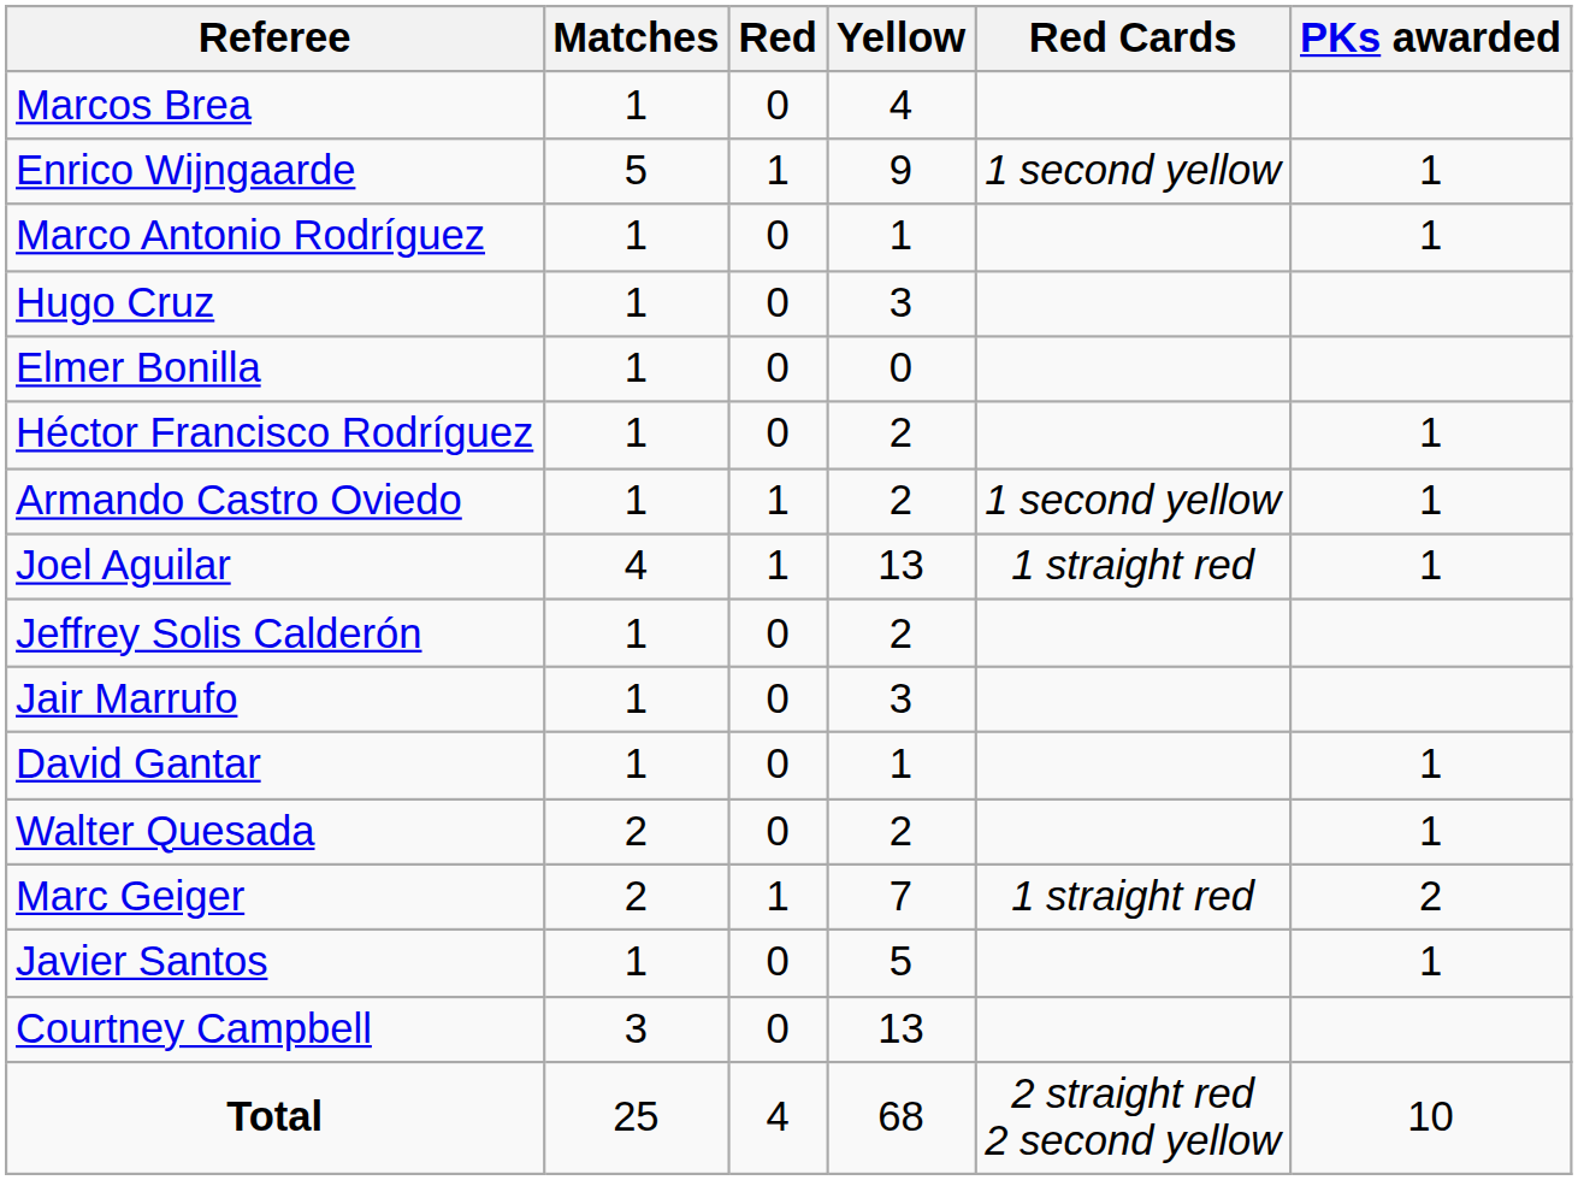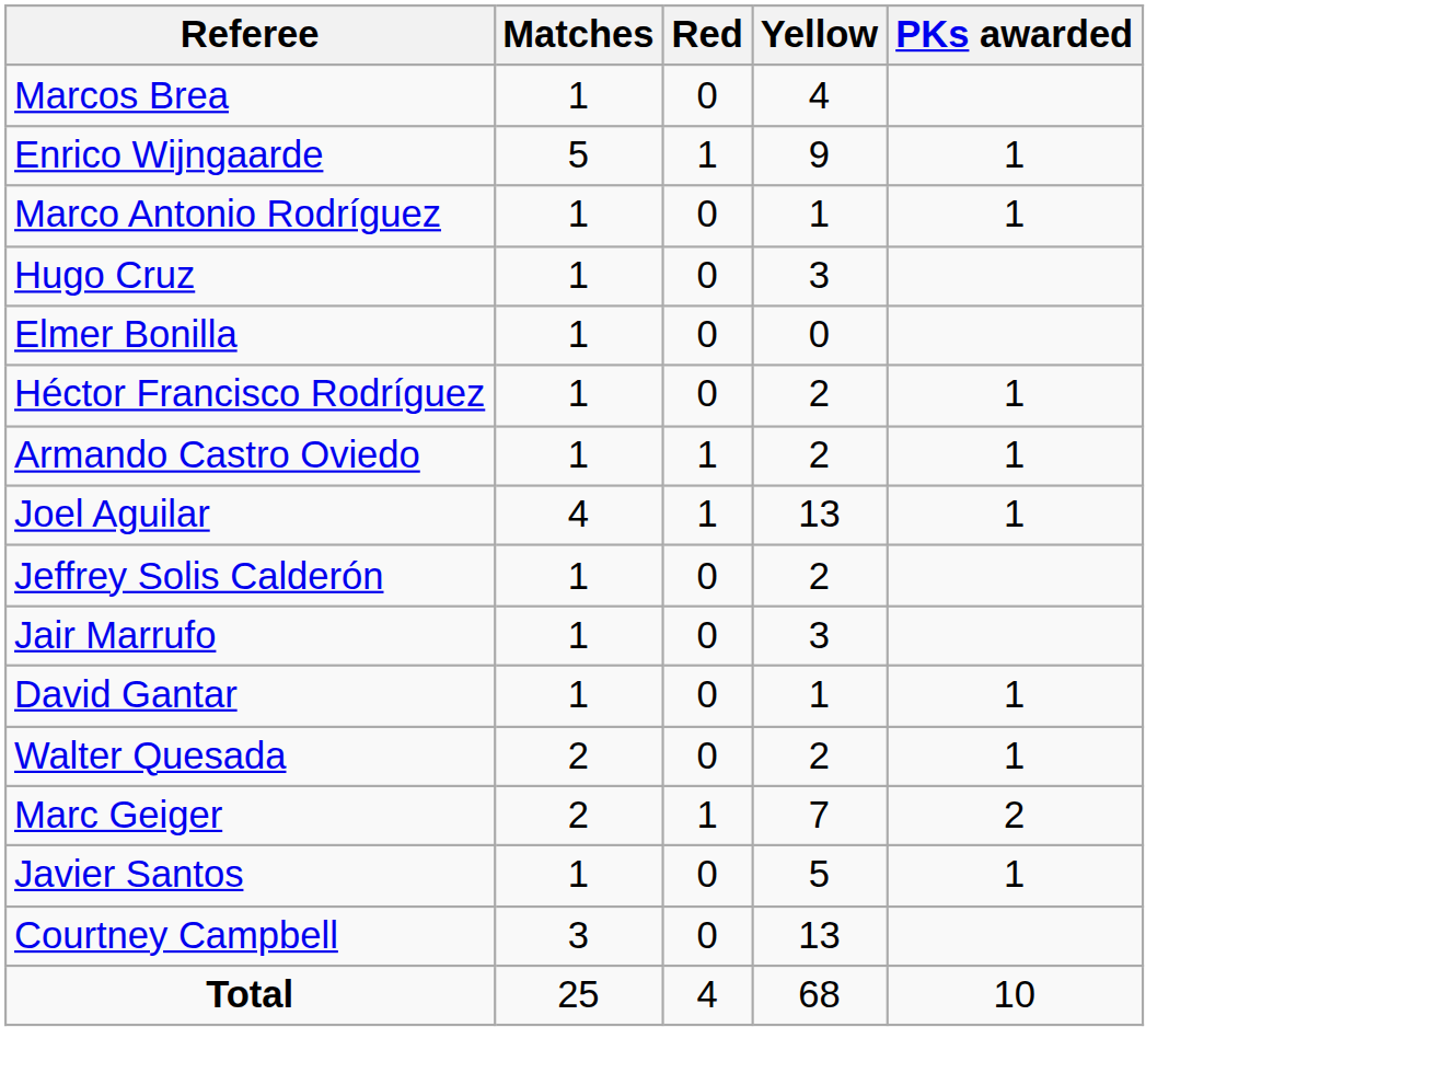 <table class="wikitable sortable" style="text-align:center">
 <tr>
 <th>Referee</th>
 <th>Matches</th>
 <th> Red</th>
 <th> Yellow</th>
-<th>Red Cards</th>
 <th><a href='#'>PKs</a> awarded</th>
 </tr>
 <tr>
 <td style="text-align:left;"> <a href='#'>Marcos Brea</a></td>
 <td>1</td>
 <td>0</td>
 <td>4</td>
 <td></td>
-<td></td>
 </tr>
 <tr>
 <td style="text-align:left;"> <a href='#'>Enrico Wijngaarde</a></td>
 <td>5</td>
 <td>1</td>
 <td>9</td>
-<td><em>1 second yellow</em></td>
 <td>1</td>
 </tr>
 <tr>
 <td style="text-align:left;"> <a href='#'>Marco Antonio Rodríguez</a></td>
 <td>1</td>
 <td>0</td>
 <td>1</td>
-<td></td>
 <td>1</td>
 </tr>
 <tr>
 <td style="text-align:left;"> <a href='#'>Hugo Cruz</a></td>
 <td>1</td>
 <td>0</td>
 <td>3</td>
 <td></td>
-<td></td>
 </tr>
 <tr>
 <td style="text-align:left;"> <a href='#'>Elmer Bonilla</a></td>
 <td>1</td>
 <td>0</td>
 <td>0</td>
 <td></td>
-<td></td>
 </tr>
 <tr>
 <td style="text-align:left;"> <a href='#'>Héctor Francisco Rodríguez</a></td>
 <td>1</td>
 <td>0</td>
 <td>2</td>
-<td></td>
 <td>1</td>
 </tr>
 <tr>
 <td style="text-align:left;"> <a href='#'>Armando Castro Oviedo</a></td>
 <td>1</td>
 <td>1</td>
 <td>2</td>
-<td><em>1 second yellow</em></td>
 <td>1</td>
 </tr>
 <tr>
 <td style="text-align:left;"> <a href='#'>Joel Aguilar</a></td>
 <td>4</td>
 <td>1</td>
 <td>13</td>
-<td><em>1 straight red</em></td>
 <td>1</td>
 </tr>
 <tr>
 <td style="text-align:left;"> <a href='#'>Jeffrey Solis Calderón</a></td>
 <td>1</td>
 <td>0</td>
 <td>2</td>
 <td></td>
-<td></td>
 </tr>
 <tr>
 <td style="text-align:left;"> <a href='#'>Jair Marrufo</a></td>
 <td>1</td>
 <td>0</td>
 <td>3</td>
 <td></td>
-<td></td>
 </tr>
 <tr>
 <td style="text-align:left;"> <a href='#'>David Gantar</a></td>
 <td>1</td>
 <td>0</td>
 <td>1</td>
-<td></td>
 <td>1</td>
 </tr>
 <tr>
 <td style="text-align:left;"> <a href='#'>Walter Quesada</a></td>
 <td>2</td>
 <td>0</td>
 <td>2</td>
-<td></td>
 <td>1</td>
 </tr>
 <tr>
 <td style="text-align:left;"> <a href='#'>Marc Geiger</a></td>
 <td>2</td>
 <td>1</td>
 <td>7</td>
-<td><em>1 straight red</em></td>
 <td>2</td>
 </tr>
 <tr>
 <td style="text-align:left;"> <a href='#'>Javier Santos</a></td>
 <td>1</td>
 <td>0</td>
 <td>5</td>
-<td></td>
 <td>1</td>
 </tr>
 <tr>
 <td style="text-align:left;"> <a href='#'>Courtney Campbell</a></td>
 <td>3</td>
 <td>0</td>
 <td>13</td>
 <td></td>
-<td></td>
 </tr>
 <tr class="sortbottom">
 <td style="text-align:center;"><strong>Total</strong></td>
 <td>25</td>
 <td>4</td>
 <td>68</td>
-<td><em>2 straight red</em><br><em>2 second yellow</em></td>
 <td>10</td>
 </tr>
 </table>
